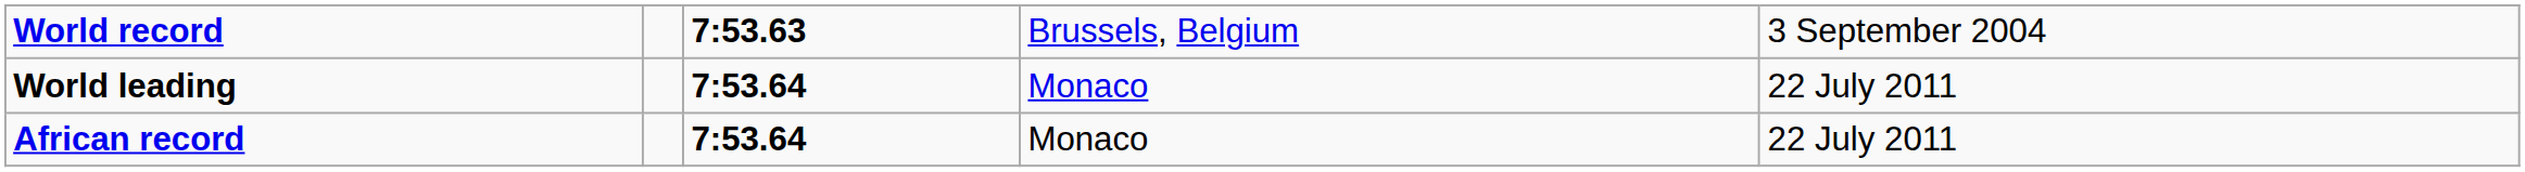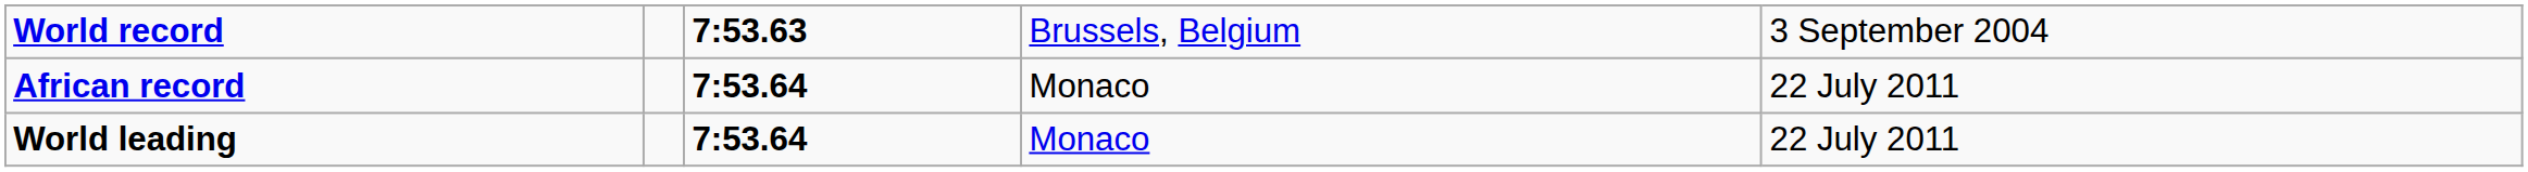 <table class="wikitable" width=75%>
 <tr>
 <td><strong><a href='#'>World record</a></strong></td>
 <td></td>
 <td><strong>7:53.63</strong></td>
 <td><a href='#'>Brussels</a>, <a href='#'>Belgium</a></td>
 <td>3 September 2004</td>
 </tr>
 <tr>
+<td><strong><a href='#'>African record</a></strong></td>
+<td></td>
+<td><strong>7:53.64</strong></td>
+<td>Monaco</td>
+<td>22 July 2011</td>
+</tr>
+<tr>
 <td><strong>World leading</strong></td>
 <td></td>
 <td><strong>7:53.64</strong></td>
 <td><a href='#'>Monaco</a></td>
 <td>22 July 2011</td>
 </tr>
-<tr>
-<td><strong><a href='#'>African record</a></strong></td>
-<td></td>
-<td><strong>7:53.64</strong></td>
-<td>Monaco</td>
-<td>22 July 2011</td>
-</tr>
 </table>
